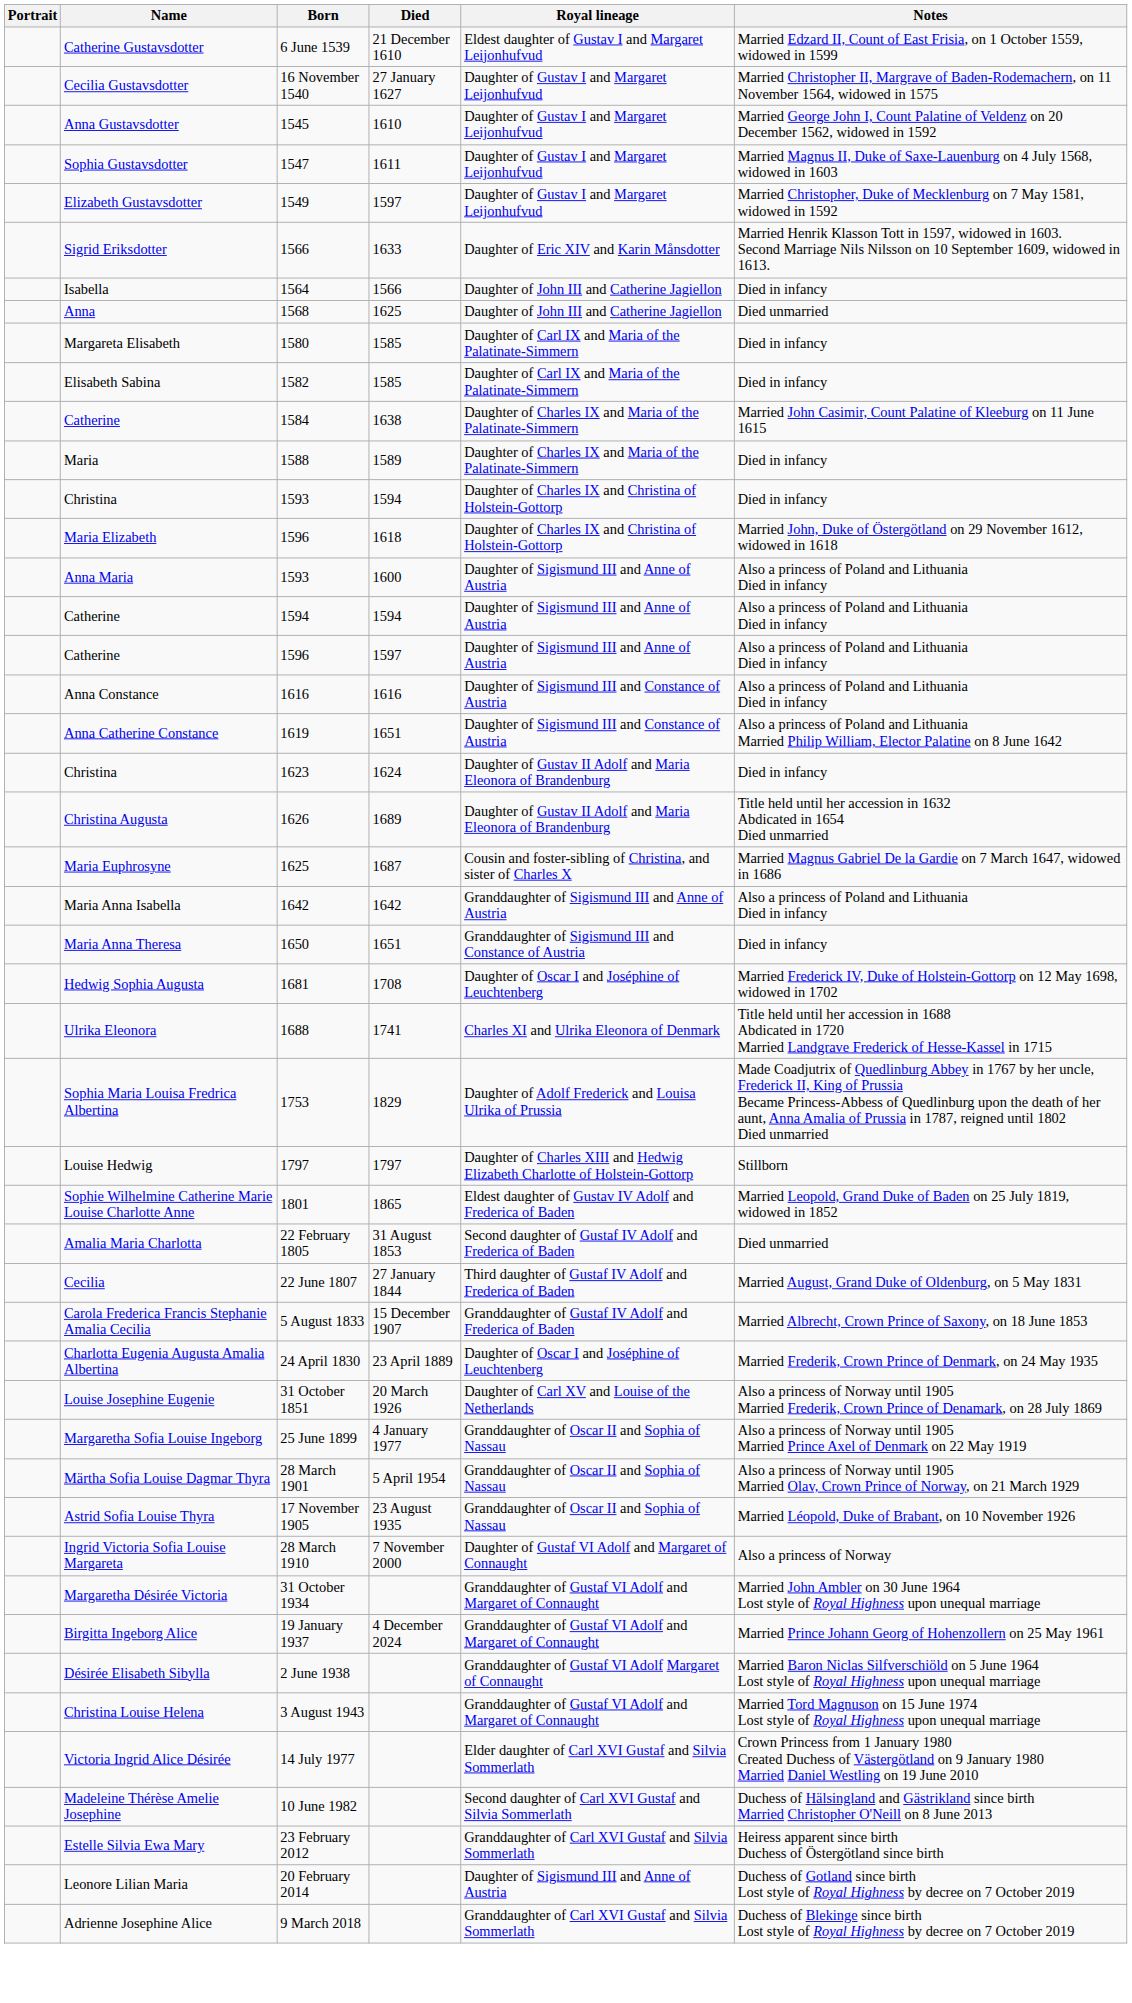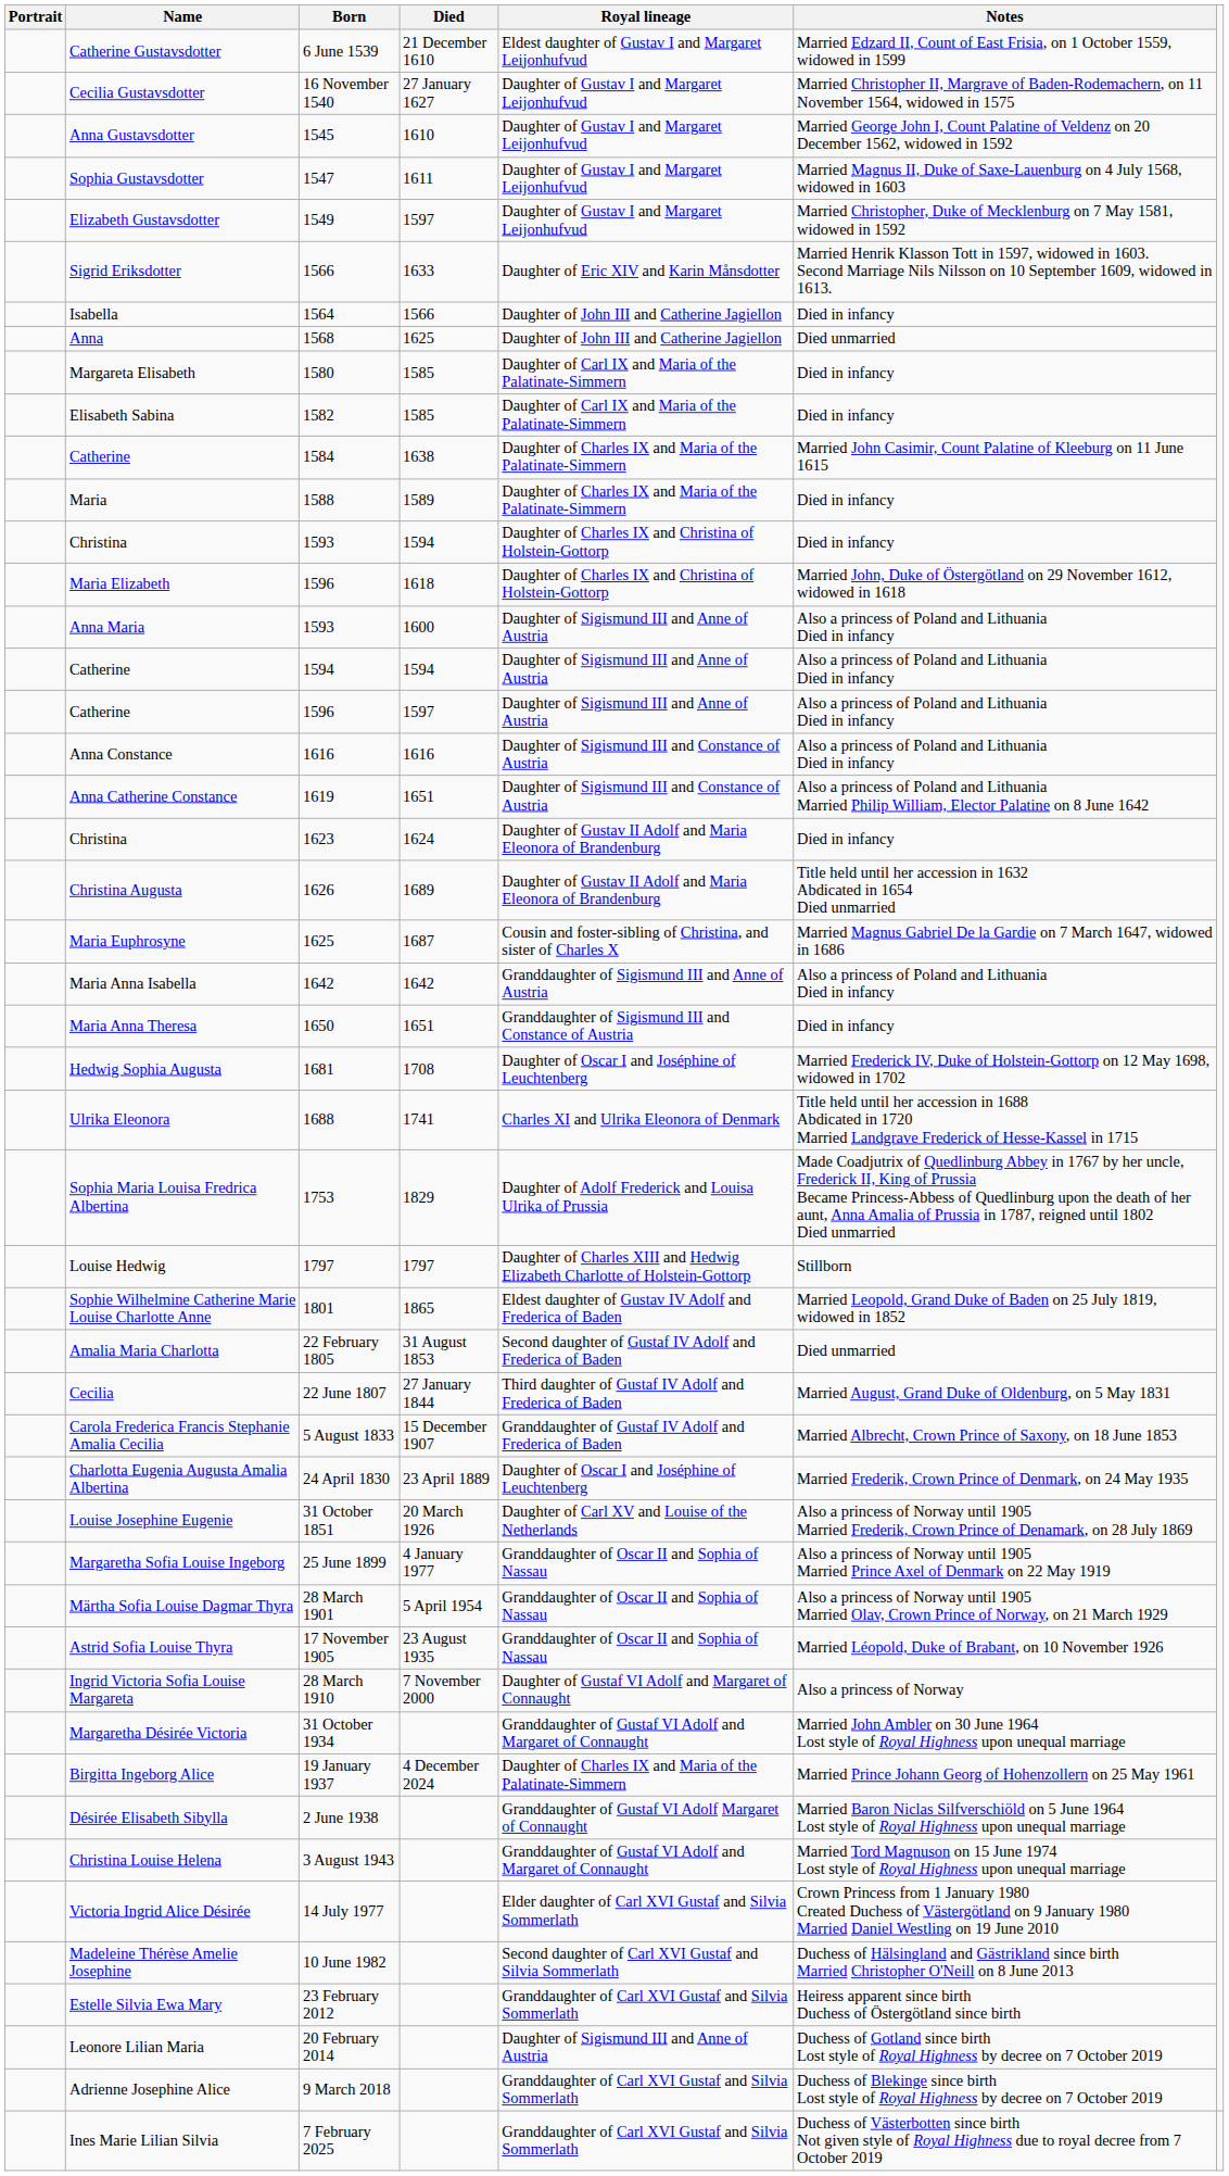 <table class="wikitable">
 <tr>
 <th>Portrait</th>
 <th>Name</th>
 <th>Born</th>
 <th>Died</th>
 <th>Royal lineage</th>
 <th>Notes</th>
 </tr>
 <tr>
 <td></td>
 <td><a href='#'>Catherine Gustavsdotter</a></td>
 <td>6 June 1539</td>
 <td>21 December 1610</td>
 <td>Eldest daughter of <a href='#'>Gustav I</a> and <a href='#'>Margaret Leijonhufvud</a></td>
 <td>Married <a href='#'>Edzard II, Count of East Frisia</a>, on 1 October 1559, widowed in 1599</td>
 </tr>
 <tr>
 <td></td>
 <td><a href='#'>Cecilia Gustavsdotter</a></td>
 <td>16 November 1540</td>
 <td>27 January 1627</td>
 <td>Daughter of <a href='#'>Gustav I</a> and <a href='#'>Margaret Leijonhufvud</a></td>
 <td>Married <a href='#'>Christopher II, Margrave of Baden-Rodemachern</a>, on 11 November 1564, widowed in 1575</td>
 </tr>
 <tr>
 <td></td>
 <td><a href='#'>Anna Gustavsdotter</a></td>
 <td>1545</td>
 <td>1610</td>
 <td>Daughter of <a href='#'>Gustav I</a> and <a href='#'>Margaret Leijonhufvud</a></td>
 <td>Married <a href='#'>George John I, Count Palatine of Veldenz</a> on 20 December 1562, widowed in 1592</td>
 </tr>
 <tr>
 <td></td>
 <td><a href='#'>Sophia Gustavsdotter</a></td>
 <td>1547</td>
 <td>1611</td>
 <td>Daughter of <a href='#'>Gustav I</a> and <a href='#'>Margaret Leijonhufvud</a></td>
 <td>Married <a href='#'>Magnus II, Duke of Saxe-Lauenburg</a> on 4 July 1568, widowed in 1603</td>
 </tr>
 <tr>
 <td></td>
 <td><a href='#'>Elizabeth Gustavsdotter</a></td>
 <td>1549</td>
 <td>1597</td>
 <td>Daughter of <a href='#'>Gustav I</a> and <a href='#'>Margaret Leijonhufvud</a></td>
 <td>Married <a href='#'>Christopher, Duke of Mecklenburg</a> on 7 May 1581, widowed in 1592</td>
 </tr>
 <tr>
 <td></td>
 <td><a href='#'>Sigrid Eriksdotter</a></td>
 <td>1566</td>
 <td>1633</td>
 <td>Daughter of <a href='#'>Eric XIV</a> and <a href='#'>Karin Månsdotter</a></td>
 <td>Married Henrik Klasson Tott in 1597, widowed in 1603.<br>Second Marriage Nils Nilsson on 10 September 1609, widowed in 1613.</td>
 </tr>
 <tr>
 <td></td>
 <td>Isabella</td>
 <td>1564</td>
 <td>1566</td>
 <td>Daughter of <a href='#'>John III</a> and <a href='#'>Catherine Jagiellon</a></td>
 <td>Died in infancy</td>
 </tr>
 <tr>
 <td></td>
 <td><a href='#'>Anna</a></td>
 <td>1568</td>
 <td>1625</td>
 <td>Daughter of <a href='#'>John III</a> and <a href='#'>Catherine Jagiellon</a></td>
 <td>Died unmarried</td>
 </tr>
 <tr>
 <td></td>
 <td>Margareta Elisabeth</td>
 <td>1580</td>
 <td>1585</td>
 <td>Daughter of <a href='#'>Carl IX</a> and <a href='#'>Maria of the Palatinate-Simmern</a></td>
 <td>Died in infancy</td>
 </tr>
 <tr>
 <td></td>
 <td>Elisabeth Sabina</td>
 <td>1582</td>
 <td>1585</td>
 <td>Daughter of <a href='#'>Carl IX</a> and <a href='#'>Maria of the Palatinate-Simmern</a></td>
 <td>Died in infancy</td>
 </tr>
 <tr>
 <td></td>
 <td><a href='#'>Catherine</a></td>
 <td>1584</td>
 <td>1638</td>
 <td>Daughter of <a href='#'>Charles IX</a> and <a href='#'>Maria of the Palatinate-Simmern</a></td>
 <td>Married <a href='#'>John Casimir, Count Palatine of Kleeburg</a> on 11 June 1615</td>
 </tr>
 <tr>
 <td></td>
 <td>Maria</td>
 <td>1588</td>
 <td>1589</td>
 <td>Daughter of <a href='#'>Charles IX</a> and <a href='#'>Maria of the Palatinate-Simmern</a></td>
 <td>Died in infancy</td>
 </tr>
 <tr>
 <td></td>
 <td>Christina</td>
 <td>1593</td>
 <td>1594</td>
 <td>Daughter of <a href='#'>Charles IX</a> and <a href='#'>Christina of Holstein-Gottorp</a></td>
 <td>Died in infancy</td>
 </tr>
 <tr>
 <td></td>
 <td><a href='#'>Maria Elizabeth</a></td>
 <td>1596</td>
 <td>1618</td>
 <td>Daughter of <a href='#'>Charles IX</a> and <a href='#'>Christina of Holstein-Gottorp</a></td>
 <td>Married <a href='#'>John, Duke of Östergötland</a> on 29 November 1612, widowed in 1618</td>
 </tr>
 <tr>
 <td></td>
 <td><a href='#'>Anna Maria</a></td>
 <td>1593</td>
 <td>1600</td>
 <td>Daughter of <a href='#'>Sigismund III</a> and <a href='#'>Anne of Austria</a></td>
 <td>Also a princess of Poland and Lithuania<br>Died in infancy</td>
 </tr>
 <tr>
 <td></td>
 <td>Catherine</td>
 <td>1594</td>
 <td>1594</td>
 <td>Daughter of <a href='#'>Sigismund III</a> and <a href='#'>Anne of Austria</a></td>
 <td>Also a princess of Poland and Lithuania<br>Died in infancy</td>
 </tr>
 <tr>
 <td></td>
 <td>Catherine</td>
 <td>1596</td>
 <td>1597</td>
 <td>Daughter of <a href='#'>Sigismund III</a> and <a href='#'>Anne of Austria</a></td>
 <td>Also a princess of Poland and Lithuania<br>Died in infancy</td>
 </tr>
 <tr>
 <td></td>
 <td>Anna Constance</td>
 <td>1616</td>
 <td>1616</td>
 <td>Daughter of <a href='#'>Sigismund III</a> and <a href='#'>Constance of Austria</a></td>
 <td>Also a princess of Poland and Lithuania<br>Died in infancy</td>
 </tr>
 <tr>
 <td></td>
 <td><a href='#'>Anna Catherine Constance</a></td>
 <td>1619</td>
 <td>1651</td>
 <td>Daughter of <a href='#'>Sigismund III</a> and <a href='#'>Constance of Austria</a></td>
 <td>Also a princess of Poland and Lithuania<br>Married <a href='#'>Philip William, Elector Palatine</a> on 8 June 1642</td>
 </tr>
 <tr>
 <td></td>
 <td>Christina</td>
 <td>1623</td>
 <td>1624</td>
 <td>Daughter of <a href='#'>Gustav II Adolf</a> and <a href='#'>Maria Eleonora of Brandenburg</a></td>
 <td>Died in infancy</td>
 </tr>
 <tr>
 <td></td>
 <td><a href='#'>Christina Augusta</a></td>
 <td>1626</td>
 <td>1689</td>
 <td>Daughter of <a href='#'>Gustav II Adolf</a> and <a href='#'>Maria Eleonora of Brandenburg</a></td>
 <td>Title held until her accession in 1632<br>Abdicated in 1654<br>Died unmarried</td>
 </tr>
 <tr>
 <td></td>
 <td><a href='#'>Maria Euphrosyne</a></td>
 <td>1625</td>
 <td>1687</td>
 <td>Cousin and foster-sibling of <a href='#'>Christina</a>, and sister of <a href='#'>Charles X</a></td>
 <td>Married <a href='#'>Magnus Gabriel De la Gardie</a> on 7 March 1647, widowed in 1686</td>
 </tr>
 <tr>
 <td></td>
 <td>Maria Anna Isabella</td>
 <td>1642</td>
 <td>1642</td>
 <td>Granddaughter of <a href='#'>Sigismund III</a> and <a href='#'>Anne of Austria</a></td>
 <td>Also a princess of Poland and Lithuania<br>Died in infancy</td>
 </tr>
 <tr>
 <td></td>
 <td><a href='#'>Maria Anna Theresa</a></td>
 <td>1650</td>
 <td>1651</td>
 <td>Granddaughter of <a href='#'>Sigismund III</a> and <a href='#'>Constance of Austria</a></td>
 <td>Died in infancy</td>
 </tr>
 <tr>
 <td></td>
 <td><a href='#'>Hedwig Sophia Augusta</a></td>
 <td>1681</td>
 <td>1708</td>
 <td>Daughter of <a href='#'>Oscar I</a> and <a href='#'>Joséphine of Leuchtenberg</a></td>
 <td>Married <a href='#'>Frederick IV, Duke of Holstein-Gottorp</a> on 12 May 1698, widowed in 1702</td>
 </tr>
 <tr>
 <td></td>
 <td><a href='#'>Ulrika Eleonora</a></td>
 <td>1688</td>
 <td>1741</td>
 <td><a href='#'>Charles XI</a> and <a href='#'>Ulrika Eleonora of Denmark</a></td>
 <td>Title held until her accession in 1688<br>Abdicated in 1720<br>Married <a href='#'>Landgrave Frederick of Hesse-Kassel</a> in 1715</td>
 </tr>
 <tr>
 <td></td>
 <td><a href='#'>Sophia Maria Louisa Fredrica Albertina</a></td>
 <td>1753</td>
 <td>1829</td>
 <td>Daughter of <a href='#'>Adolf Frederick</a> and <a href='#'>Louisa Ulrika of Prussia</a></td>
 <td>Made Coadjutrix of <a href='#'>Quedlinburg Abbey</a> in 1767 by her uncle, <a href='#'>Frederick II, King of Prussia</a><br>Became Princess-Abbess of Quedlinburg upon the death of her aunt, <a href='#'>Anna Amalia of Prussia</a> in 1787, reigned until 1802<br>Died unmarried</td>
 </tr>
 <tr>
 <td></td>
 <td>Louise Hedwig</td>
 <td>1797</td>
 <td>1797</td>
 <td>Daughter of <a href='#'>Charles XIII</a> and <a href='#'>Hedwig Elizabeth Charlotte of Holstein-Gottorp</a></td>
 <td>Stillborn</td>
 </tr>
 <tr>
 <td></td>
 <td><a href='#'>Sophie Wilhelmine Catherine Marie Louise Charlotte Anne</a></td>
 <td>1801</td>
 <td>1865</td>
 <td>Eldest daughter of <a href='#'>Gustav IV Adolf</a> and <a href='#'>Frederica of Baden</a></td>
 <td>Married <a href='#'>Leopold, Grand Duke of Baden</a> on 25 July 1819, widowed in 1852</td>
 </tr>
 <tr>
 <td></td>
 <td><a href='#'>Amalia Maria Charlotta</a></td>
 <td>22 February 1805</td>
 <td>31 August 1853</td>
 <td>Second daughter of <a href='#'>Gustaf IV Adolf</a> and <a href='#'>Frederica of Baden</a></td>
 <td>Died unmarried</td>
 </tr>
 <tr>
 <td></td>
 <td><a href='#'>Cecilia</a></td>
 <td>22 June 1807</td>
 <td>27 January 1844</td>
 <td>Third daughter of <a href='#'>Gustaf IV Adolf</a> and <a href='#'>Frederica of Baden</a></td>
 <td>Married <a href='#'>August, Grand Duke of Oldenburg</a>, on 5 May 1831</td>
 </tr>
 <tr>
 <td></td>
 <td><a href='#'>Carola Frederica Francis Stephanie Amalia Cecilia</a></td>
 <td>5 August 1833</td>
 <td>15 December 1907</td>
 <td>Granddaughter of <a href='#'>Gustaf IV Adolf</a> and <a href='#'>Frederica of Baden</a></td>
 <td>Married <a href='#'>Albrecht, Crown Prince of Saxony</a>, on 18 June 1853</td>
 </tr>
 <tr>
 <td></td>
 <td><a href='#'>Charlotta Eugenia Augusta Amalia Albertina</a></td>
 <td>24 April 1830</td>
 <td>23 April 1889</td>
 <td>Daughter of <a href='#'>Oscar I</a> and <a href='#'>Joséphine of Leuchtenberg</a></td>
 <td>Married <a href='#'>Frederik, Crown Prince of Denmark</a>, on 24 May 1935</td>
 </tr>
 <tr>
 <td></td>
 <td><a href='#'>Louise Josephine Eugenie</a></td>
 <td>31 October 1851</td>
 <td>20 March 1926</td>
 <td>Daughter of <a href='#'>Carl XV</a> and <a href='#'>Louise of the Netherlands</a></td>
 <td>Also a princess of Norway until 1905<br>Married <a href='#'>Frederik, Crown Prince of Denamark</a>, on 28 July 1869</td>
 </tr>
 <tr>
 <td></td>
 <td><a href='#'>Margaretha Sofia Louise Ingeborg</a></td>
 <td>25 June 1899</td>
 <td>4 January 1977</td>
 <td>Granddaughter of <a href='#'>Oscar II</a> and <a href='#'>Sophia of Nassau</a></td>
 <td>Also a princess of Norway until 1905<br>Married <a href='#'>Prince Axel of Denmark</a> on 22 May 1919</td>
 </tr>
 <tr>
 <td></td>
 <td><a href='#'>Märtha Sofia Louise Dagmar Thyra</a></td>
 <td>28 March 1901</td>
 <td>5 April 1954</td>
 <td>Granddaughter of <a href='#'>Oscar II</a> and <a href='#'>Sophia of Nassau</a></td>
 <td>Also a princess of Norway until 1905<br>Married <a href='#'>Olav, Crown Prince of Norway</a>, on 21 March 1929</td>
 </tr>
 <tr>
 <td></td>
 <td><a href='#'>Astrid Sofia Louise Thyra</a></td>
 <td>17 November 1905</td>
 <td>23 August 1935</td>
 <td>Granddaughter of <a href='#'>Oscar II</a> and <a href='#'>Sophia of Nassau</a></td>
 <td>Married <a href='#'>Léopold, Duke of Brabant</a>, on 10 November 1926</td>
 </tr>
 <tr>
 <td></td>
 <td><a href='#'>Ingrid Victoria Sofia Louise Margareta</a></td>
 <td>28 March 1910</td>
 <td>7 November 2000</td>
 <td>Daughter of <a href='#'>Gustaf VI Adolf</a> and <a href='#'>Margaret of Connaught</a></td>
 <td>Also a princess of Norway</td>
 </tr>
 <tr>
 <td></td>
 <td><a href='#'>Margaretha Désirée Victoria</a></td>
 <td>31 October 1934</td>
 <td></td>
 <td>Granddaughter of <a href='#'>Gustaf VI Adolf</a> and <a href='#'>Margaret of Connaught</a></td>
 <td>Married <a href='#'>John Ambler</a> on 30 June 1964<br>Lost style of <em><a href='#'>Royal Highness</a></em> upon unequal marriage</td>
 </tr>
 <tr>
 <td></td>
 <td><a href='#'>Birgitta Ingeborg Alice</a></td>
 <td>19 January 1937</td>
 <td>4 December 2024</td>
-<td>Granddaughter of <a href='#'>Gustaf VI Adolf</a> and <a href='#'>Margaret of Connaught</a></td>
+<td>Daughter of <a href='#'>Charles IX</a> and <a href='#'>Maria of the Palatinate-Simmern</a></td>
 <td>Married <a href='#'>Prince Johann Georg of Hohenzollern</a> on 25 May 1961</td>
 </tr>
 <tr>
 <td></td>
 <td><a href='#'>Désirée Elisabeth Sibylla</a></td>
 <td>2 June 1938</td>
 <td></td>
 <td>Granddaughter of <a href='#'>Gustaf VI Adolf</a> <a href='#'>Margaret of Connaught</a></td>
 <td>Married <a href='#'>Baron Niclas Silfverschiöld</a> on 5 June 1964<br>Lost style of <em><a href='#'>Royal Highness</a></em> upon unequal marriage</td>
 </tr>
 <tr>
 <td></td>
 <td><a href='#'>Christina Louise Helena</a></td>
 <td>3 August 1943</td>
 <td></td>
 <td>Granddaughter of <a href='#'>Gustaf VI Adolf</a> and <a href='#'>Margaret of Connaught</a></td>
 <td>Married <a href='#'>Tord Magnuson</a> on 15 June 1974<br>Lost style of <em><a href='#'>Royal Highness</a></em> upon unequal marriage</td>
 </tr>
 <tr>
 <td></td>
 <td><a href='#'>Victoria Ingrid Alice Désirée</a></td>
 <td>14 July 1977</td>
 <td></td>
 <td>Elder daughter of <a href='#'>Carl XVI Gustaf</a> and <a href='#'>Silvia Sommerlath</a></td>
 <td>Crown Princess from 1 January 1980<br>Created Duchess of <a href='#'>Västergötland</a> on 9 January 1980<br><a href='#'>Married</a> <a href='#'>Daniel Westling</a> on 19 June 2010</td>
 </tr>
 <tr>
 <td></td>
 <td><a href='#'>Madeleine Thérèse Amelie Josephine</a></td>
 <td>10 June 1982</td>
 <td></td>
 <td>Second daughter of <a href='#'>Carl XVI Gustaf</a> and <a href='#'>Silvia Sommerlath</a></td>
 <td>Duchess of <a href='#'>Hälsingland</a> and <a href='#'>Gästrikland</a> since birth<br><a href='#'>Married</a> <a href='#'>Christopher O'Neill</a> on 8 June 2013</td>
 </tr>
 <tr>
 <td></td>
 <td><a href='#'>Estelle Silvia Ewa Mary</a></td>
 <td>23 February 2012</td>
 <td></td>
 <td>Granddaughter of <a href='#'>Carl XVI Gustaf</a> and <a href='#'>Silvia Sommerlath</a></td>
 <td>Heiress apparent since birth<br>Duchess of Östergötland since birth</td>
 </tr>
 <tr>
 <td></td>
 <td>Leonore Lilian Maria</td>
 <td>20 February 2014</td>
 <td></td>
 <td>Daughter of <a href='#'>Sigismund III</a> and <a href='#'>Anne of Austria</a></td>
 <td>Duchess of <a href='#'>Gotland</a> since birth<br>Lost style of <em><a href='#'>Royal Highness</a></em> by decree on 7 October 2019</td>
 </tr>
 <tr>
 <td></td>
 <td>Adrienne Josephine Alice</td>
 <td>9 March 2018</td>
 <td></td>
 <td>Granddaughter of <a href='#'>Carl XVI Gustaf</a> and <a href='#'>Silvia Sommerlath</a></td>
 <td>Duchess of <a href='#'>Blekinge</a> since birth<br>Lost style of <em><a href='#'>Royal Highness</a></em> by decree on 7 October 2019</td>
 </tr>
+<tr>
+<td></td>
+<td>Ines Marie Lilian Silvia</td>
+<td>7 February 2025</td>
+<td></td>
+<td>Granddaughter of <a href='#'>Carl XVI Gustaf</a> and <a href='#'>Silvia Sommerlath</a></td>
+<td>Duchess of <a href='#'>Västerbotten</a> since birth<br> Not given style of <em><a href='#'>Royal Highness</a></em> due to royal decree from 7 October 2019</td>
+<td></td>
+</tr>
 </table>
